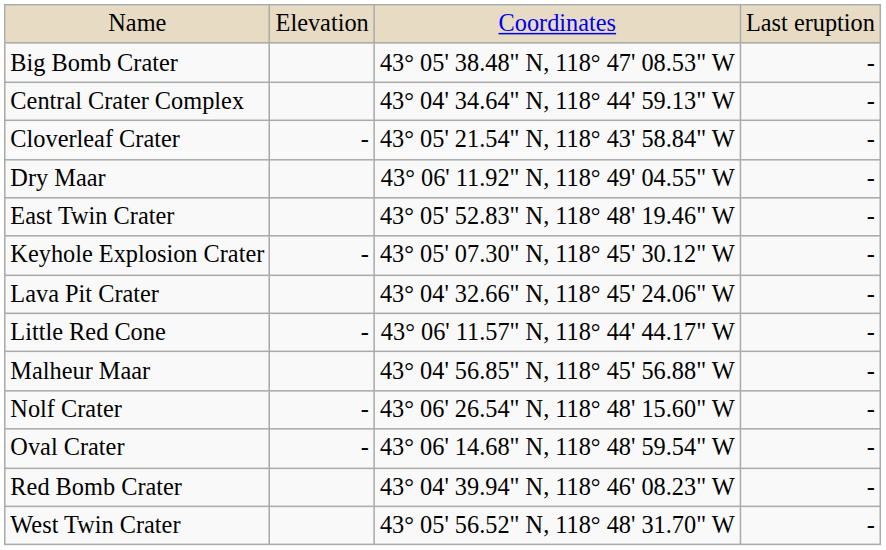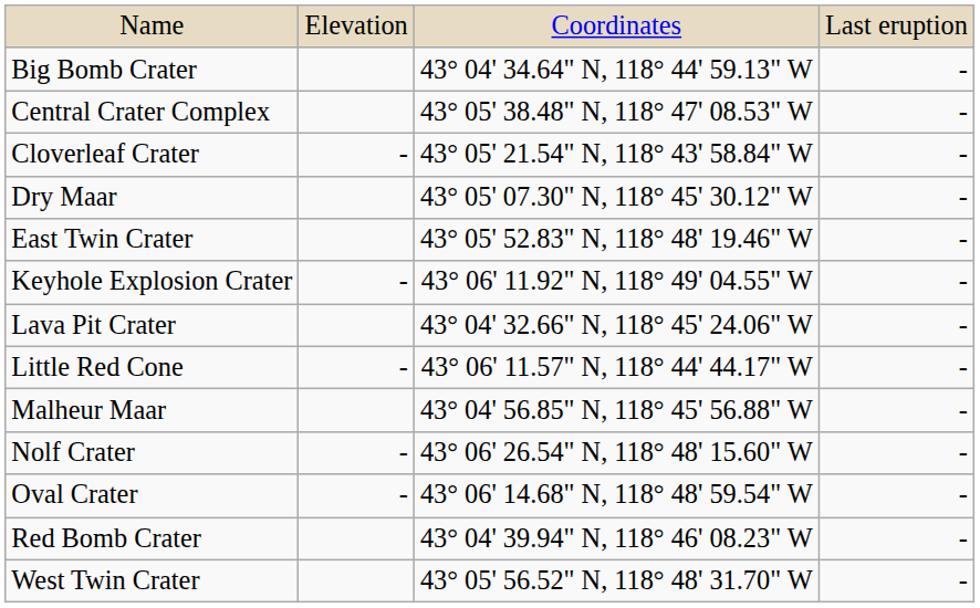 <table class=wikitable>
 <tr align="center" bgcolor="#e7dcc3">
 <td>Name</td>
 <td>Elevation</td>
 <td><a href='#'>Coordinates</a></td>
 <td>Last eruption</td>
 </tr>
 <tr style="text-align:right;">
 <td align="left" class="fn org">Big Bomb Crater</td>
 <td></td>
-<td>43° 05' 38.48" N, 118° 47' 08.53" W</td>
+<td>43° 04' 34.64" N, 118° 44' 59.13" W</td>
 <td>-</td>
 </tr>
 <tr class="vcard" style="text-align:right;">
 <td align="left" class="fn org">Central Crater Complex</td>
 <td></td>
-<td>43° 04' 34.64" N, 118° 44' 59.13" W</td>
+<td>43° 05' 38.48" N, 118° 47' 08.53" W</td>
 <td>-</td>
 </tr>
 <tr class="vcard" style="text-align:right;">
 <td align="left" class="fn org">Cloverleaf Crater</td>
 <td>-</td>
 <td>43° 05' 21.54" N, 118° 43' 58.84" W</td>
 <td>-</td>
 </tr>
 <tr class="vcard" style="text-align:right;">
 <td align="left" class="fn org">Dry Maar</td>
 <td></td>
-<td>43° 06' 11.92" N, 118° 49' 04.55" W</td>
+<td>43° 05' 07.30" N, 118° 45' 30.12" W</td>
 <td>-</td>
 </tr>
 <tr class="vcard" style="text-align:right;">
 <td align="left" class="fn org">East Twin Crater</td>
 <td></td>
 <td>43° 05' 52.83" N, 118° 48' 19.46" W</td>
 <td>-</td>
 </tr>
 <tr class="vcard" style="text-align:right;">
 <td align="left" class="fn org">Keyhole Explosion Crater</td>
 <td>-</td>
-<td>43° 05' 07.30" N, 118° 45' 30.12" W</td>
+<td>43° 06' 11.92" N, 118° 49' 04.55" W</td>
 <td>-</td>
 </tr>
 <tr class="vcard" style="text-align:right;">
 <td align="left" class="fn org">Lava Pit Crater</td>
 <td></td>
 <td>43° 04' 32.66" N, 118° 45' 24.06" W</td>
 <td>-</td>
 </tr>
 <tr class="vcard" style="text-align:right;">
 <td align="left" class="fn org">Little Red Cone</td>
 <td>-</td>
 <td>43° 06' 11.57" N, 118° 44' 44.17" W</td>
 <td>-</td>
 </tr>
 <tr class="vcard" style="text-align:right;">
 <td align="left" class="fn org">Malheur Maar</td>
 <td></td>
 <td>43° 04' 56.85" N, 118° 45' 56.88" W</td>
 <td>-</td>
 </tr>
 <tr class="vcard" style="text-align:right;">
 <td align="left" class="fn org">Nolf Crater</td>
 <td>-</td>
 <td>43° 06' 26.54" N, 118° 48' 15.60" W</td>
 <td>-</td>
 </tr>
 <tr class="vcard" style="text-align:right;">
 <td align="left" class="fn org">Oval Crater</td>
 <td>-</td>
 <td>43° 06' 14.68" N, 118° 48' 59.54" W</td>
 <td>-</td>
 </tr>
 <tr class="vcard" style="text-align:right;">
 <td align="left" class="fn org">Red Bomb Crater</td>
 <td></td>
 <td>43° 04' 39.94" N, 118° 46' 08.23" W</td>
 <td>-</td>
 </tr>
 <tr class="vcard" style="text-align:right;">
 <td align="left" class="fn org">West Twin Crater</td>
 <td></td>
 <td>43° 05' 56.52" N, 118° 48' 31.70" W</td>
 <td>-</td>
 </tr>
 </table>
